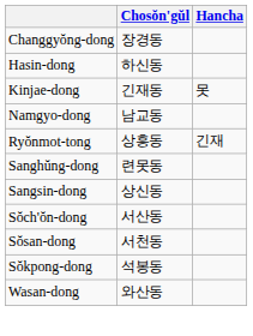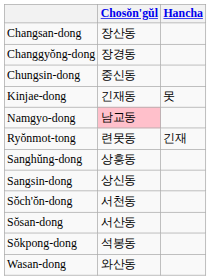 <table class="wikitable">
 <tr>
 <th></th>
 <th><a href='#'>Chosŏn'gŭl</a></th>
 <th><a href='#'>Hancha</a></th>
 </tr>
 <tr>
+<td>Changsan-dong</td>
+<td>장산동</td>
+<td></td>
+</tr>
+<tr>
 <td>Changgyŏng-dong</td>
 <td>장경동</td>
 <td></td>
 </tr>
 <tr>
-<td>Hasin-dong</td>
-<td>하신동</td>
+<td>Chungsin-dong</td>
+<td>중신동</td>
 <td></td>
 </tr>
 <tr>
 <td>Kinjae-dong</td>
 <td>긴재동</td>
 <td>못</td>
 </tr>
 <tr>
 <td>Namgyo-dong</td>
-<td>남교동</td>
+<td style="background: pink;">남교동</td>
 <td></td>
 </tr>
 <tr>
 <td>Ryŏnmot-tong</td>
-<td>상흥동</td>
+<td>련못동</td>
 <td>긴재</td>
 </tr>
 <tr>
 <td>Sanghŭng-dong</td>
-<td>련못동</td>
+<td>상흥동</td>
 <td></td>
 </tr>
 <tr>
 <td>Sangsin-dong</td>
 <td>상신동</td>
 <td></td>
 </tr>
 <tr>
 <td>Sŏch'ŏn-dong</td>
-<td>서산동</td>
+<td>서천동</td>
 <td></td>
 </tr>
 <tr>
 <td>Sŏsan-dong</td>
-<td>서천동</td>
+<td>서산동</td>
 <td></td>
 </tr>
 <tr>
 <td>Sŏkpong-dong</td>
 <td>석봉동</td>
 <td></td>
 </tr>
 <tr>
 <td>Wasan-dong</td>
 <td>와산동</td>
 <td></td>
 </tr>
 </table>
